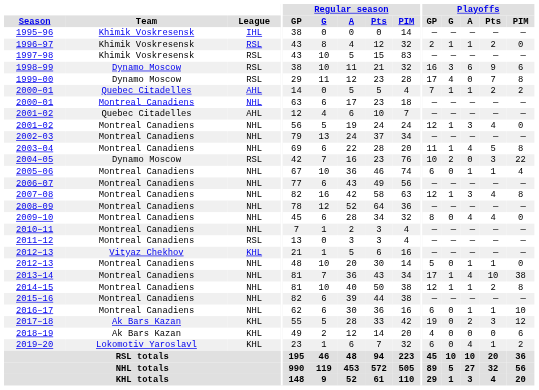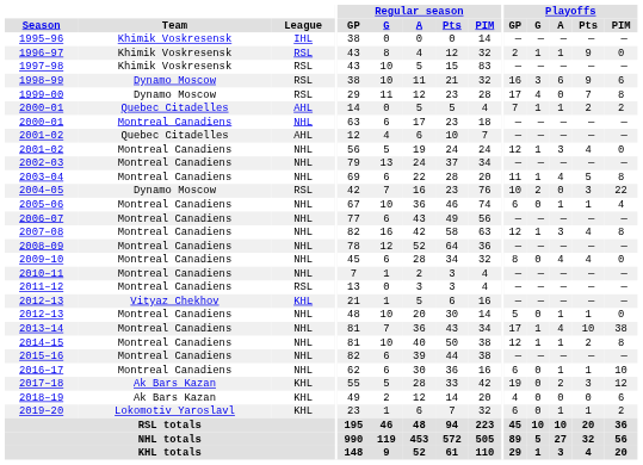 <table border="0" cellpadding="1" cellspacing="0" style="text-align:center; width:60em">
 <tr bgcolor="#e0e0e0">
 <th colspan="3" bgcolor="#ffffff"></th>
 <th rowspan="99" bgcolor="#ffffff"></th>
 <th colspan="5"><a href='#'>Regular season</a></th>
 <th rowspan="99" bgcolor="#ffffff"></th>
 <th colspan="5"><a href='#'>Playoffs</a></th>
 </tr>
 <tr bgcolor="#e0e0e0">
 <th><a href='#'>Season</a></th>
 <th>Team</th>
 <th>League</th>
 <th>GP</th>
 <th><a href='#'>G</a></th>
 <th><a href='#'>A</a></th>
 <th><a href='#'>Pts</a></th>
 <th><a href='#'>PIM</a></th>
 <th>GP</th>
 <th>G</th>
 <th>A</th>
 <th>Pts</th>
 <th>PIM</th>
 </tr>
 <tr>
 <td><a href='#'>1995–96</a></td>
 <td><a href='#'>Khimik Voskresensk</a></td>
 <td><a href='#'>IHL</a></td>
 <td>38</td>
 <td>0</td>
 <td>0</td>
 <td>0</td>
 <td>14</td>
 <td> —</td>
 <td> —</td>
 <td> —</td>
 <td> —</td>
 <td> —</td>
 </tr>
 <tr style="background:#f0f0f0;">
 <td><a href='#'>1996–97</a></td>
 <td>Khimik Voskresensk</td>
 <td><a href='#'>RSL</a></td>
 <td>43</td>
 <td>8</td>
 <td>4</td>
 <td>12</td>
 <td>32</td>
 <td>2</td>
 <td>1</td>
 <td>1</td>
-<td>2</td>
+<td>9</td>
 <td>0</td>
 </tr>
 <tr>
 <td><a href='#'>1997–98</a></td>
 <td>Khimik Voskresensk</td>
 <td>RSL</td>
 <td>43</td>
 <td>10</td>
 <td>5</td>
 <td>15</td>
 <td>83</td>
 <td> —</td>
 <td> —</td>
 <td> —</td>
 <td> —</td>
 <td> —</td>
 </tr>
 <tr style="background:#f0f0f0;">
 <td><a href='#'>1998–99</a></td>
 <td><a href='#'>Dynamo Moscow</a></td>
 <td>RSL</td>
 <td>38</td>
 <td>10</td>
 <td>11</td>
 <td>21</td>
 <td>32</td>
 <td>16</td>
 <td>3</td>
 <td>6</td>
 <td>9</td>
 <td>6</td>
 </tr>
 <tr>
 <td><a href='#'>1999–00</a></td>
 <td>Dynamo Moscow</td>
 <td>RSL</td>
 <td>29</td>
 <td>11</td>
 <td>12</td>
 <td>23</td>
 <td>28</td>
 <td>17</td>
 <td>4</td>
 <td>0</td>
 <td>7</td>
 <td>8</td>
 </tr>
 <tr style="background:#f0f0f0;">
 <td><a href='#'>2000–01</a></td>
 <td><a href='#'>Quebec Citadelles</a></td>
 <td><a href='#'>AHL</a></td>
 <td>14</td>
 <td>0</td>
 <td>5</td>
 <td>5</td>
 <td>4</td>
 <td>7</td>
 <td>1</td>
 <td>1</td>
 <td>2</td>
 <td>2</td>
 </tr>
 <tr>
 <td><a href='#'>2000–01</a></td>
 <td><a href='#'>Montreal Canadiens</a></td>
 <td><a href='#'>NHL</a></td>
 <td>63</td>
 <td>6</td>
 <td>17</td>
 <td>23</td>
 <td>18</td>
 <td> —</td>
 <td> —</td>
 <td> —</td>
 <td> —</td>
 <td> —</td>
 </tr>
 <tr style="background:#f0f0f0;">
 <td><a href='#'>2001–02</a></td>
 <td>Quebec Citadelles</td>
 <td>AHL</td>
 <td>12</td>
 <td>4</td>
 <td>6</td>
 <td>10</td>
 <td>7</td>
 <td> —</td>
 <td> —</td>
 <td> —</td>
 <td> —</td>
 <td> —</td>
 </tr>
 <tr>
 <td><a href='#'>2001–02</a></td>
 <td>Montreal Canadiens</td>
 <td>NHL</td>
 <td>56</td>
 <td>5</td>
 <td>19</td>
 <td>24</td>
 <td>24</td>
 <td>12</td>
 <td>1</td>
 <td>3</td>
 <td>4</td>
 <td>0</td>
 </tr>
 <tr style="background:#f0f0f0;">
 <td><a href='#'>2002–03</a></td>
 <td>Montreal Canadiens</td>
 <td>NHL</td>
 <td>79</td>
 <td>13</td>
 <td>24</td>
 <td>37</td>
 <td>34</td>
 <td> —</td>
 <td> —</td>
 <td> —</td>
 <td> —</td>
 <td> —</td>
 </tr>
 <tr>
 <td><a href='#'>2003–04</a></td>
 <td>Montreal Canadiens</td>
 <td>NHL</td>
 <td>69</td>
 <td>6</td>
 <td>22</td>
 <td>28</td>
 <td>20</td>
 <td>11</td>
 <td>1</td>
 <td>4</td>
 <td>5</td>
 <td>8</td>
 </tr>
 <tr style="background:#f0f0f0;">
 <td><a href='#'>2004–05</a></td>
 <td>Dynamo Moscow</td>
 <td>RSL</td>
 <td>42</td>
 <td>7</td>
 <td>16</td>
 <td>23</td>
 <td>76</td>
 <td>10</td>
 <td>2</td>
 <td>0</td>
 <td>3</td>
 <td>22</td>
 </tr>
 <tr>
 <td><a href='#'>2005–06</a></td>
 <td>Montreal Canadiens</td>
 <td>NHL</td>
 <td>67</td>
 <td>10</td>
 <td>36</td>
 <td>46</td>
 <td>74</td>
 <td>6</td>
 <td>0</td>
 <td>1</td>
 <td>1</td>
 <td>4</td>
 </tr>
 <tr style="background:#f0f0f0;">
 <td><a href='#'>2006–07</a></td>
 <td>Montreal Canadiens</td>
 <td>NHL</td>
 <td>77</td>
 <td>6</td>
 <td>43</td>
 <td>49</td>
 <td>56</td>
 <td> —</td>
 <td> —</td>
 <td> —</td>
 <td> —</td>
 <td> —</td>
 </tr>
 <tr>
 <td><a href='#'>2007–08</a></td>
 <td>Montreal Canadiens</td>
 <td>NHL</td>
 <td>82</td>
 <td>16</td>
 <td>42</td>
 <td>58</td>
 <td>63</td>
 <td>12</td>
 <td>1</td>
 <td>3</td>
 <td>4</td>
 <td>8</td>
 </tr>
 <tr style="background:#f0f0f0;">
 <td><a href='#'>2008–09</a></td>
 <td>Montreal Canadiens</td>
 <td>NHL</td>
 <td>78</td>
 <td>12</td>
 <td>52</td>
 <td>64</td>
 <td>36</td>
 <td> —</td>
 <td> —</td>
 <td> —</td>
 <td> —</td>
 <td> —</td>
 </tr>
 <tr>
 <td><a href='#'>2009–10</a></td>
 <td>Montreal Canadiens</td>
 <td>NHL</td>
 <td>45</td>
 <td>6</td>
 <td>28</td>
 <td>34</td>
 <td>32</td>
 <td>8</td>
 <td>0</td>
 <td>4</td>
 <td>4</td>
 <td>0</td>
 </tr>
 <tr style="background:#f0f0f0;">
 <td><a href='#'>2010–11</a></td>
 <td>Montreal Canadiens</td>
 <td>NHL</td>
 <td>7</td>
 <td>1</td>
 <td>2</td>
 <td>3</td>
 <td>4</td>
 <td> —</td>
 <td> —</td>
 <td> —</td>
 <td> —</td>
 <td> —</td>
 </tr>
 <tr>
 <td><a href='#'>2011–12</a></td>
 <td>Montreal Canadiens</td>
 <td>RSL</td>
 <td>13</td>
 <td>0</td>
 <td>3</td>
 <td>3</td>
 <td>4</td>
 <td> —</td>
 <td> —</td>
 <td> —</td>
 <td> —</td>
 <td> —</td>
 </tr>
 <tr style="background:#f0f0f0;">
 <td><a href='#'>2012–13</a></td>
 <td><a href='#'>Vityaz Chekhov</a></td>
 <td><a href='#'>KHL</a></td>
 <td>21</td>
 <td>1</td>
 <td>5</td>
 <td>6</td>
 <td>16</td>
 <td> —</td>
 <td> —</td>
 <td> —</td>
 <td> —</td>
 <td> —</td>
 </tr>
 <tr>
 <td><a href='#'>2012–13</a></td>
 <td>Montreal Canadiens</td>
 <td>NHL</td>
 <td>48</td>
 <td>10</td>
 <td>20</td>
 <td>30</td>
 <td>14</td>
 <td>5</td>
 <td>0</td>
 <td>1</td>
 <td>1</td>
 <td>0</td>
 </tr>
 <tr style="background:#f0f0f0;">
 <td><a href='#'>2013–14</a></td>
 <td>Montreal Canadiens</td>
 <td>NHL</td>
 <td>81</td>
 <td>7</td>
 <td>36</td>
 <td>43</td>
 <td>34</td>
 <td>17</td>
 <td>1</td>
 <td>4</td>
 <td>10</td>
 <td>38</td>
 </tr>
 <tr>
 <td><a href='#'>2014–15</a></td>
 <td>Montreal Canadiens</td>
 <td>NHL</td>
 <td>81</td>
 <td>10</td>
 <td>40</td>
 <td>50</td>
 <td>38</td>
 <td>12</td>
 <td>1</td>
 <td>1</td>
 <td>2</td>
 <td>8</td>
 </tr>
 <tr style="background:#f0f0f0;">
 <td><a href='#'>2015–16</a></td>
 <td>Montreal Canadiens</td>
 <td>NHL</td>
 <td>82</td>
 <td>6</td>
 <td>39</td>
 <td>44</td>
 <td>38</td>
 <td> —</td>
 <td> —</td>
 <td> —</td>
 <td> —</td>
 <td> —</td>
 </tr>
 <tr>
 <td><a href='#'>2016–17</a></td>
 <td>Montreal Canadiens</td>
 <td>NHL</td>
 <td>62</td>
 <td>6</td>
 <td>30</td>
 <td>36</td>
 <td>16</td>
 <td>6</td>
 <td>0</td>
 <td>1</td>
 <td>1</td>
 <td>10</td>
 </tr>
 <tr style="background:#f0f0f0;">
 <td><a href='#'>2017–18</a></td>
 <td><a href='#'>Ak Bars Kazan</a></td>
 <td>KHL</td>
 <td>55</td>
 <td>5</td>
 <td>28</td>
 <td>33</td>
 <td>42</td>
 <td>19</td>
 <td>0</td>
 <td>2</td>
 <td>3</td>
 <td>12</td>
 </tr>
 <tr>
 <td><a href='#'>2018–19</a></td>
 <td>Ak Bars Kazan</td>
 <td>KHL</td>
 <td>49</td>
 <td>2</td>
 <td>12</td>
 <td>14</td>
 <td>20</td>
 <td>4</td>
 <td>0</td>
 <td>0</td>
 <td>0</td>
 <td>6</td>
 </tr>
 <tr style="background:#f0f0f0;">
 <td><a href='#'>2019–20</a></td>
 <td><a href='#'>Lokomotiv Yaroslavl</a></td>
 <td>KHL</td>
 <td>23</td>
 <td>1</td>
 <td>6</td>
 <td>7</td>
 <td>32</td>
 <td>6</td>
 <td>0</td>
-<td>4</td>
+<td>1</td>
 <td>1</td>
 <td>2</td>
 </tr>
 <tr style="background:#e0e0e0;">
 <th colspan="3">RSL totals</th>
 <th>195</th>
 <th>46</th>
 <th>48</th>
 <th>94</th>
 <th>223</th>
 <th>45</th>
 <th>10</th>
 <th>10</th>
 <th>20</th>
 <th>36</th>
 </tr>
 <tr style="background:#e0e0e0;">
 <th colspan="3">NHL totals</th>
 <th>990</th>
 <th>119</th>
 <th>453</th>
 <th>572</th>
 <th>505</th>
 <th>89</th>
 <th>5</th>
 <th>27</th>
 <th>32</th>
 <th>56</th>
 </tr>
 <tr style="background:#e0e0e0;">
 <th colspan="3">KHL totals</th>
 <th>148</th>
 <th>9</th>
 <th>52</th>
 <th>61</th>
 <th>110</th>
 <th>29</th>
 <th>1</th>
 <th>3</th>
 <th>4</th>
 <th>20</th>
 </tr>
 </table>
